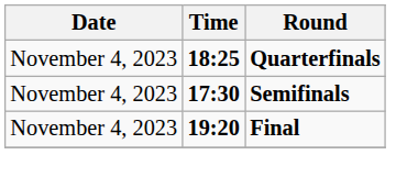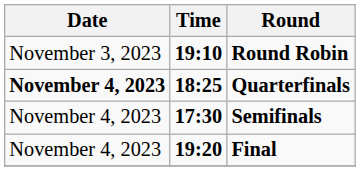 <table class="wikitable">
 <tr>
 <th>Date</th>
 <th>Time</th>
 <th>Round</th>
 </tr>
 <tr>
-<td>November 4, 2023</td>
+<td>November 3, 2023</td>
+<td><strong>19:10</strong></td>
+<td><strong>Round Robin</strong></td>
+</tr>
+<tr>
+<td><strong>November 4, 2023</strong></td>
 <td><strong>18:25</strong></td>
 <td><strong>Quarterfinals</strong></td>
 </tr>
 <tr>
 <td>November 4, 2023</td>
 <td><strong>17:30</strong></td>
 <td><strong>Semifinals</strong></td>
 </tr>
 <tr>
 <td>November 4, 2023</td>
 <td><strong>19:20</strong></td>
 <td><strong>Final</strong></td>
 </tr>
 <tr>
 </tr>
 </table>
